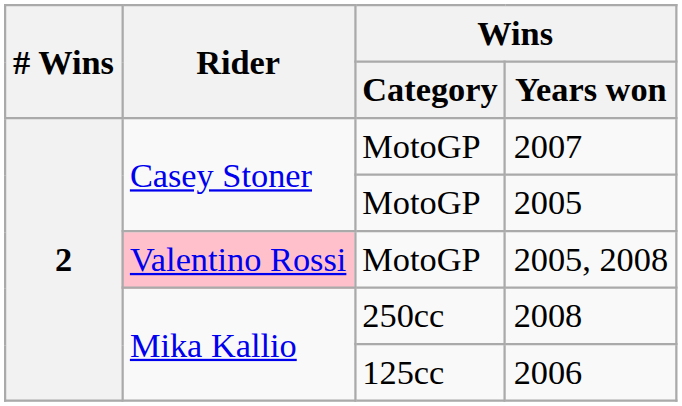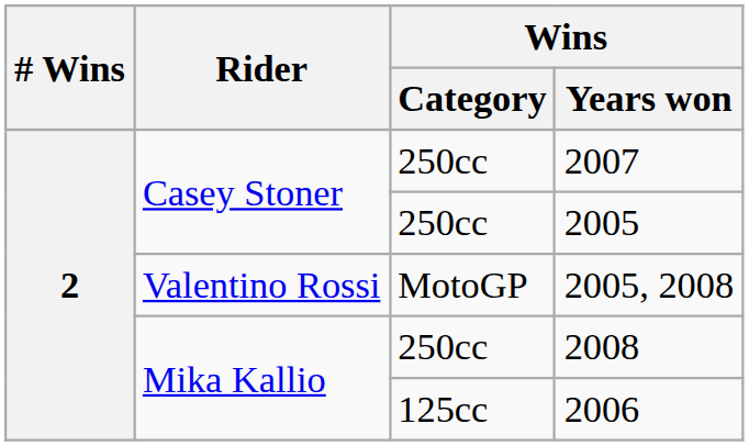 <table class="wikitable" style="font-size: 95%;">
 <tr>
 <th rowspan=2># Wins</th>
 <th rowspan=2>Rider</th>
 <th colspan=2>Wins</th>
 </tr>
 <tr>
 <th>Category</th>
 <th>Years won</th>
 </tr>
 <tr>
 <th rowspan=5>2</th>
 <td rowspan=2> <a href='#'>Casey Stoner</a></td>
-<td>MotoGP</td>
+<td>250cc</td>
 <td>2007</td>
 </tr>
 <tr>
-<td>MotoGP</td>
+<td>250cc</td>
 <td>2005</td>
 </tr>
 <tr>
-<td style="background: pink;"> <a href='#'>Valentino Rossi</a></td>
+<td> <a href='#'>Valentino Rossi</a></td>
 <td>MotoGP</td>
 <td>2005, 2008</td>
 </tr>
 <tr>
 <td rowspan=2> <a href='#'>Mika Kallio</a></td>
 <td>250cc</td>
 <td>2008</td>
 </tr>
 <tr>
 <td>125cc</td>
 <td>2006</td>
 </tr>
 </table>
